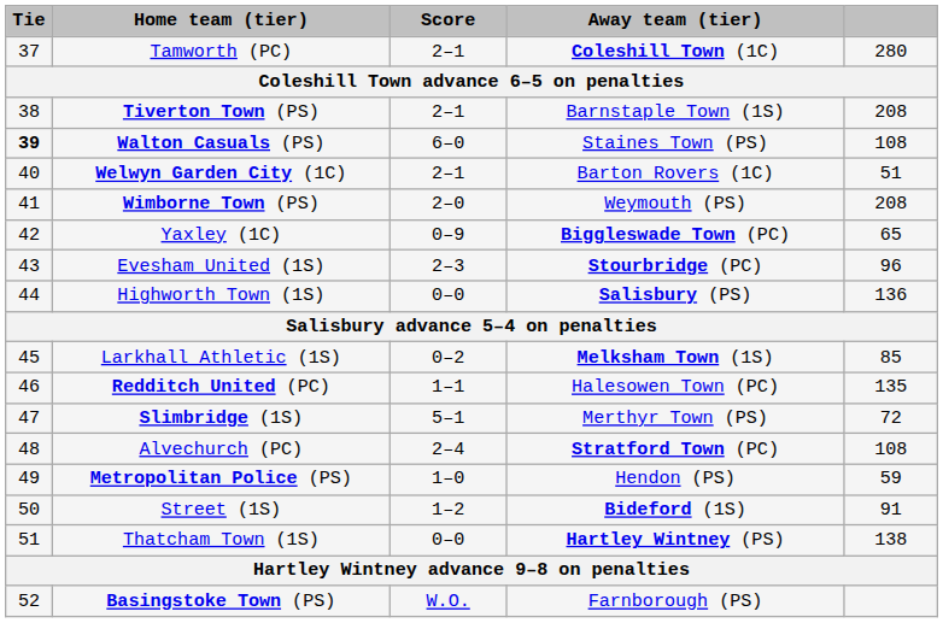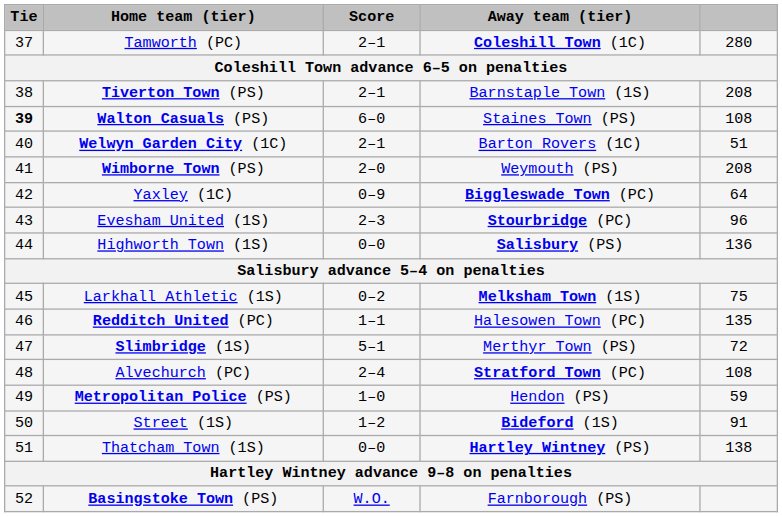 <table class="wikitable" style="width: 600px; background:WhiteSmoke; text-align:center; font-size:90%">
 <tr>
 <td scope="col" style="width:  5.00%; background:silver;"><strong>Tie</strong></td>
 <td scope="col" style="width: 36.25%; background:silver;"><strong>Home team (tier)</strong></td>
 <td scope="col" style="width: 12.50%; background:silver;"><strong>Score</strong></td>
 <td scope="col" style="width: 36.25%; background:silver;"><strong>Away team (tier)</strong></td>
 <td scope="col" style="width: 10.00%; background:silver;"><strong></strong></td>
 </tr>
 <tr>
 <td>37</td>
 <td><a href='#'>Tamworth</a> (PC)</td>
 <td>2–1</td>
 <td><strong><a href='#'>Coleshill Town</a></strong> (1C)</td>
 <td>280</td>
 </tr>
 <tr>
 <th colspan="5">Coleshill Town advance 6–5 on penalties</th>
 </tr>
 <tr>
 <td>38</td>
 <td><strong><a href='#'>Tiverton Town</a></strong> (PS)</td>
 <td>2–1</td>
 <td><a href='#'>Barnstaple Town</a> (1S)</td>
 <td>208</td>
 </tr>
 <tr>
 <td><strong>39</strong></td>
 <td><strong><a href='#'>Walton Casuals</a></strong> (PS)</td>
 <td>6–0</td>
 <td><a href='#'>Staines Town</a> (PS)</td>
 <td>108</td>
 </tr>
 <tr>
 <td>40</td>
 <td><strong><a href='#'>Welwyn Garden City</a></strong> (1C)</td>
 <td>2–1</td>
 <td><a href='#'>Barton Rovers</a> (1C)</td>
 <td>51</td>
 </tr>
 <tr>
 <td>41</td>
 <td><strong><a href='#'>Wimborne Town</a></strong> (PS)</td>
 <td>2–0</td>
 <td><a href='#'>Weymouth</a> (PS)</td>
 <td>208</td>
 </tr>
 <tr>
 <td>42</td>
 <td><a href='#'>Yaxley</a> (1C)</td>
 <td>0–9</td>
 <td><strong><a href='#'>Biggleswade Town</a></strong> (PC)</td>
-<td>65</td>
+<td>64</td>
 </tr>
 <tr>
 <td>43</td>
 <td><a href='#'>Evesham United</a> (1S)</td>
 <td>2–3</td>
 <td><strong><a href='#'>Stourbridge</a></strong> (PC)</td>
 <td>96</td>
 </tr>
 <tr>
 <td>44</td>
 <td><a href='#'>Highworth Town</a> (1S)</td>
 <td>0–0</td>
 <td><strong><a href='#'>Salisbury</a></strong> (PS)</td>
 <td>136</td>
 </tr>
 <tr>
 <th colspan="5">Salisbury advance 5–4 on penalties</th>
 </tr>
 <tr>
 <td>45</td>
 <td><a href='#'>Larkhall Athletic</a> (1S)</td>
 <td>0–2</td>
 <td><strong><a href='#'>Melksham Town</a></strong> (1S)</td>
-<td>85</td>
+<td>75</td>
 </tr>
 <tr>
 <td>46</td>
 <td><strong><a href='#'>Redditch United</a></strong> (PC)</td>
 <td>1–1</td>
 <td><a href='#'>Halesowen Town</a> (PC)</td>
 <td>135</td>
 </tr>
 <tr>
 <td>47</td>
 <td><strong><a href='#'>Slimbridge</a></strong> (1S)</td>
 <td>5–1</td>
 <td><a href='#'>Merthyr Town</a> (PS)</td>
 <td>72</td>
 </tr>
 <tr>
 <td>48</td>
 <td><a href='#'>Alvechurch</a> (PC)</td>
 <td>2–4</td>
 <td><strong><a href='#'>Stratford Town</a></strong> (PC)</td>
 <td>108</td>
 </tr>
 <tr>
 <td>49</td>
 <td><strong><a href='#'>Metropolitan Police</a></strong> (PS)</td>
 <td>1–0</td>
 <td><a href='#'>Hendon</a> (PS)</td>
 <td>59</td>
 </tr>
 <tr>
 <td>50</td>
 <td><a href='#'>Street</a> (1S)</td>
 <td>1–2</td>
 <td><strong><a href='#'>Bideford</a></strong> (1S)</td>
 <td>91</td>
 </tr>
 <tr>
 <td>51</td>
 <td><a href='#'>Thatcham Town</a> (1S)</td>
 <td>0–0</td>
 <td><strong><a href='#'>Hartley Wintney</a></strong> (PS)</td>
 <td>138</td>
 </tr>
 <tr>
 <th colspan="5">Hartley Wintney advance 9–8 on penalties</th>
 </tr>
 <tr>
 <td>52</td>
 <td><strong><a href='#'>Basingstoke Town</a></strong> (PS)</td>
 <td><a href='#'>W.O.</a></td>
 <td><a href='#'>Farnborough</a> (PS)</td>
 <td></td>
 </tr>
 </table>
